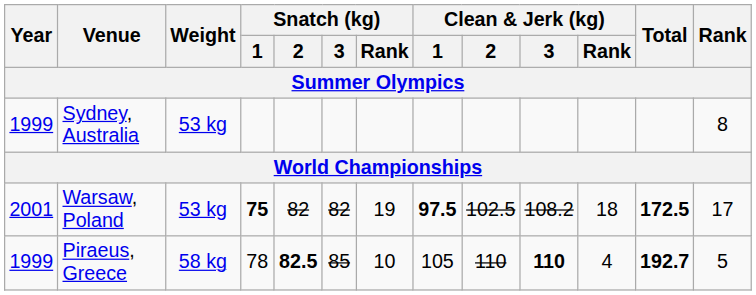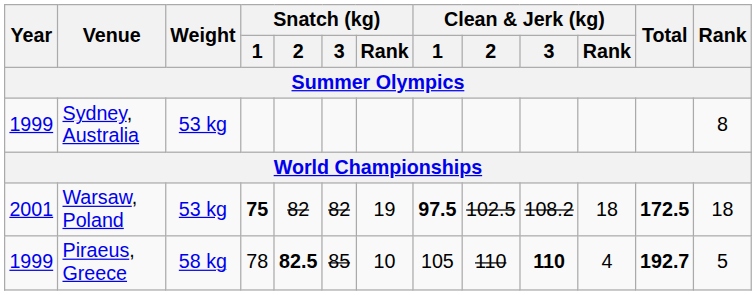 <table class = "wikitable" style="text-align:center;">
 <tr>
 <th rowspan=2 width=40>Year</th>
 <th rowspan=2 width=250>Venue</th>
 <th rowspan=2 width=60>Weight</th>
 <th colspan=4>Snatch (kg)</th>
 <th colspan=4>Clean & Jerk (kg)</th>
 <th rowspan=2 width=40>Total</th>
 <th rowspan=2 width=40>Rank</th>
 </tr>
 <tr>
 <th width=40>1</th>
 <th width=40>2</th>
 <th width=40>3</th>
 <th width=40>Rank</th>
 <th width=40>1</th>
 <th width=40>2</th>
 <th width=40>3</th>
 <th width=40>Rank</th>
 </tr>
 <tr>
 <th colspan=13><a href='#'>Summer Olympics</a></th>
 </tr>
 <tr>
 <td><a href='#'>1999</a></td>
 <td align=left> <a href='#'>Sydney</a>, <a href='#'>Australia</a></td>
 <td><a href='#'>53 kg</a></td>
 <td></td>
 <td></td>
 <td></td>
 <td></td>
 <td></td>
 <td></td>
 <td></td>
 <td></td>
 <td></td>
 <td>8</td>
 </tr>
 <tr>
 <th colspan=13><a href='#'>World Championships</a></th>
 </tr>
 <tr>
 <td><a href='#'>2001</a></td>
 <td align=left> <a href='#'>Warsaw</a>, <a href='#'>Poland</a></td>
 <td><a href='#'>53 kg</a></td>
 <td><strong>75</strong></td>
 <td><s>82</s></td>
 <td><s>82</s></td>
 <td>19</td>
 <td><strong>97.5</strong></td>
 <td><s>102.5</s></td>
 <td><s>108.2</s></td>
 <td>18</td>
 <td><strong>172.5</strong></td>
-<td>17</td>
+<td>18</td>
 </tr>
 <tr>
 <td><a href='#'>1999</a></td>
 <td align=left> <a href='#'>Piraeus</a>, <a href='#'>Greece</a></td>
 <td><a href='#'>58 kg</a></td>
 <td>78</td>
 <td><strong>82.5</strong></td>
 <td><s>85</s></td>
 <td>10</td>
 <td>105</td>
 <td><s>110</s></td>
 <td><strong>110</strong></td>
 <td>4</td>
 <td><strong>192.7</strong></td>
 <td>5</td>
 </tr>
 </table>
